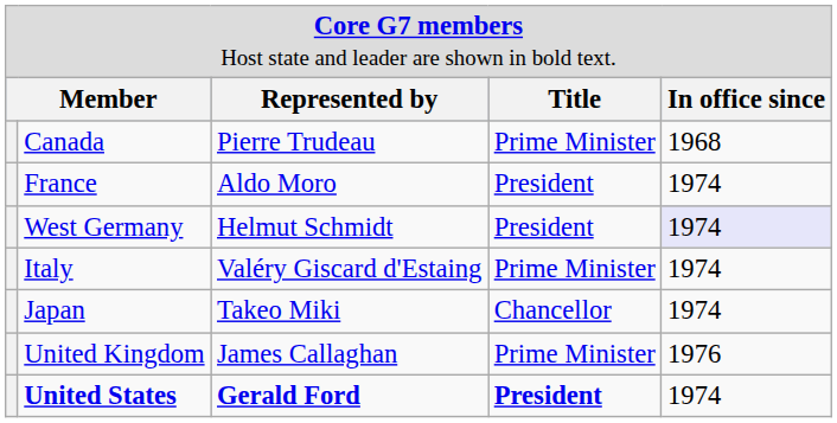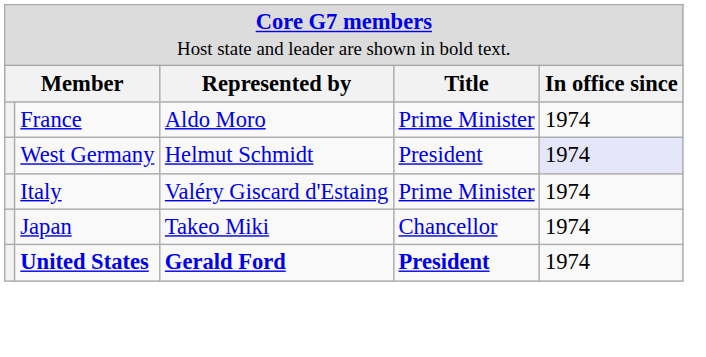 <table class="wikitable">
 <tr>
 <td colspan="5" style="text-align: center; background:Gainsboro"><strong><a href='#'>Core G7 members</a></strong><br><small>Host state and leader are shown in bold text.</small></td>
 </tr>
 <tr style="background:LightSteelBlue; text-align:center;">
 <th colspan=2>Member</th>
 <th>Represented by</th>
 <th>Title</th>
 <th>In office since</th>
 </tr>
 <tr>
 <th></th>
-<td><a href='#'>Canada</a></td>
-<td><a href='#'>Pierre Trudeau</a></td>
-<td><a href='#'>Prime Minister</a></td>
-<td>1968</td>
-</tr>
-<tr>
-<th></th>
 <td><a href='#'>France</a></td>
 <td><a href='#'>Aldo Moro</a></td>
-<td><a href='#'>President</a></td>
+<td><a href='#'>Prime Minister</a></td>
 <td>1974</td>
 </tr>
 <tr>
 <th></th>
 <td><a href='#'>West Germany</a></td>
 <td><a href='#'>Helmut Schmidt</a></td>
 <td><a href='#'>President</a></td>
 <td style="background: lavender;">1974</td>
 </tr>
 <tr>
 <th></th>
 <td><a href='#'>Italy</a></td>
 <td><a href='#'>Valéry Giscard d'Estaing</a></td>
 <td><a href='#'>Prime Minister</a></td>
 <td>1974</td>
 </tr>
 <tr>
 <th></th>
 <td><a href='#'>Japan</a></td>
 <td><a href='#'>Takeo Miki</a></td>
 <td><a href='#'>Chancellor</a></td>
 <td>1974</td>
 </tr>
 <tr>
 <th></th>
-<td><a href='#'>United Kingdom</a></td>
-<td><a href='#'>James Callaghan</a></td>
-<td><a href='#'>Prime Minister</a></td>
-<td>1976</td>
-</tr>
-<tr>
-<th></th>
 <td><strong><a href='#'>United States</a></strong></td>
 <td><strong><a href='#'>Gerald Ford</a></strong></td>
 <td><strong><a href='#'>President</a></strong></td>
 <td>1974</td>
 </tr>
 </table>
